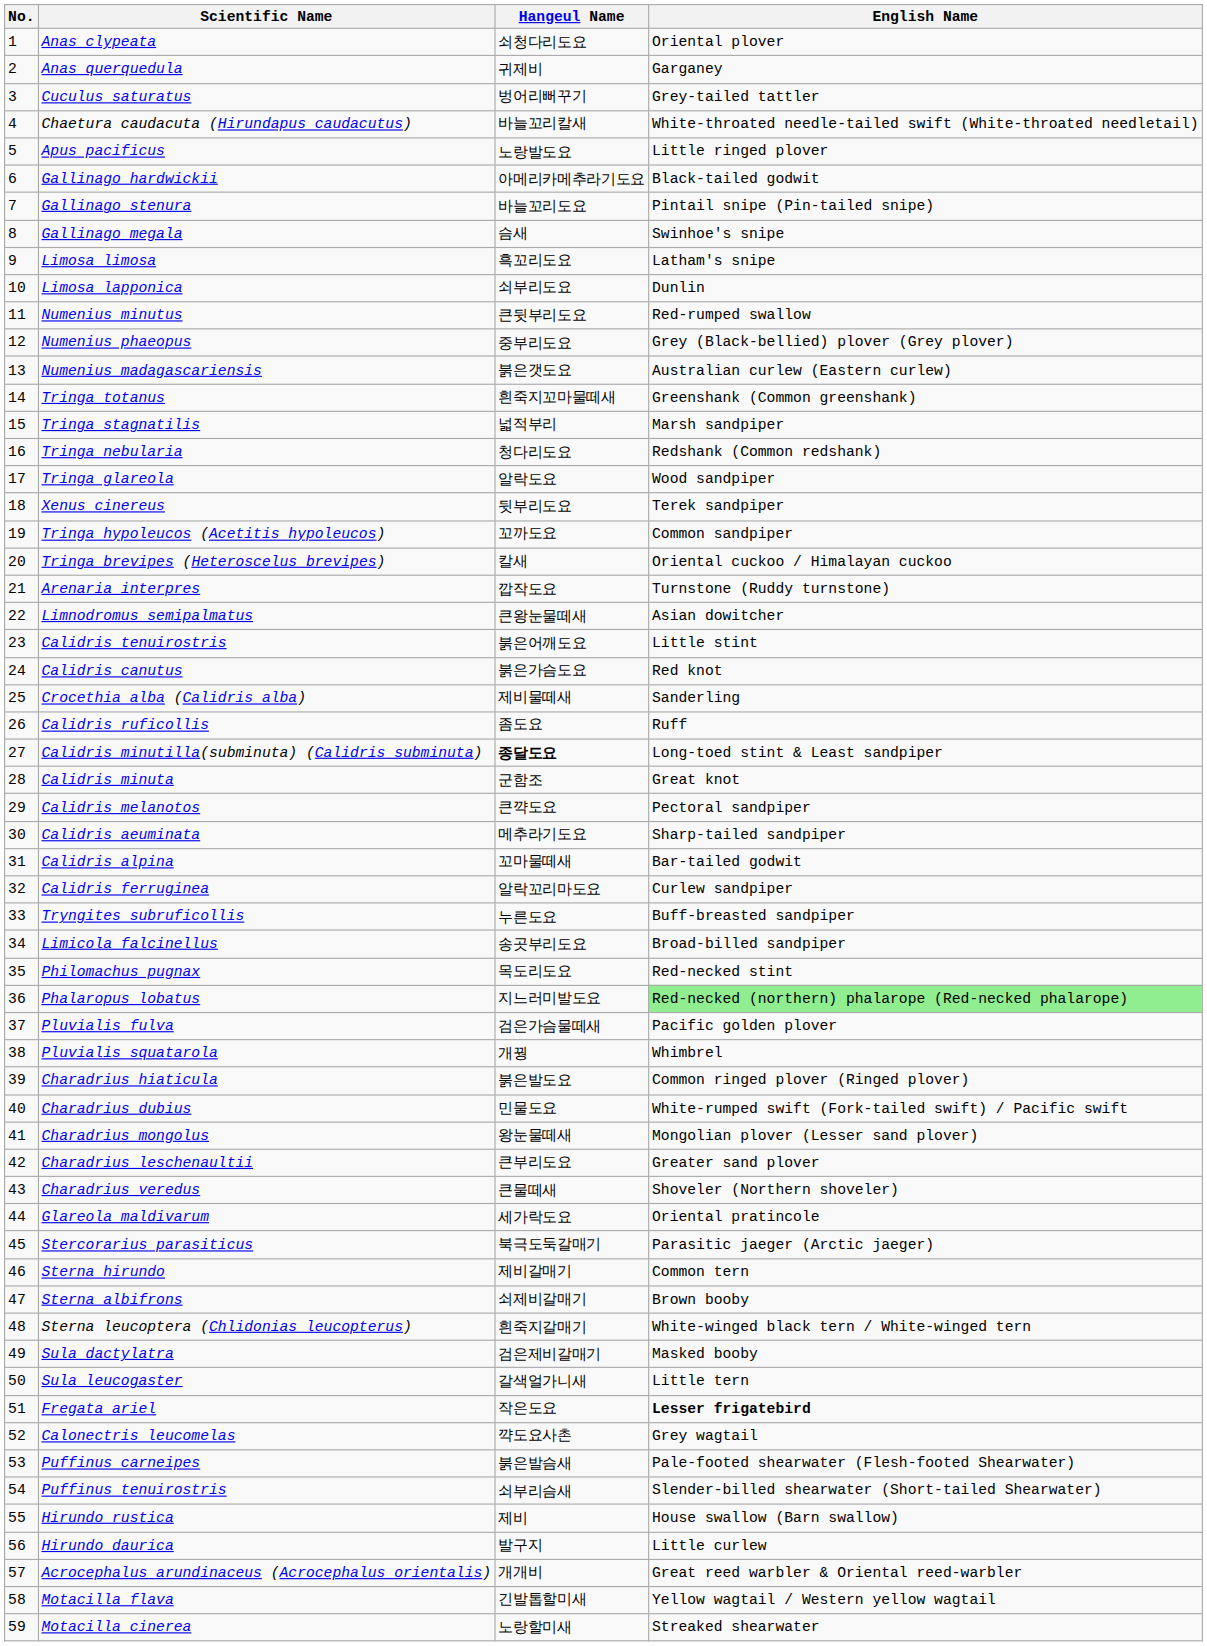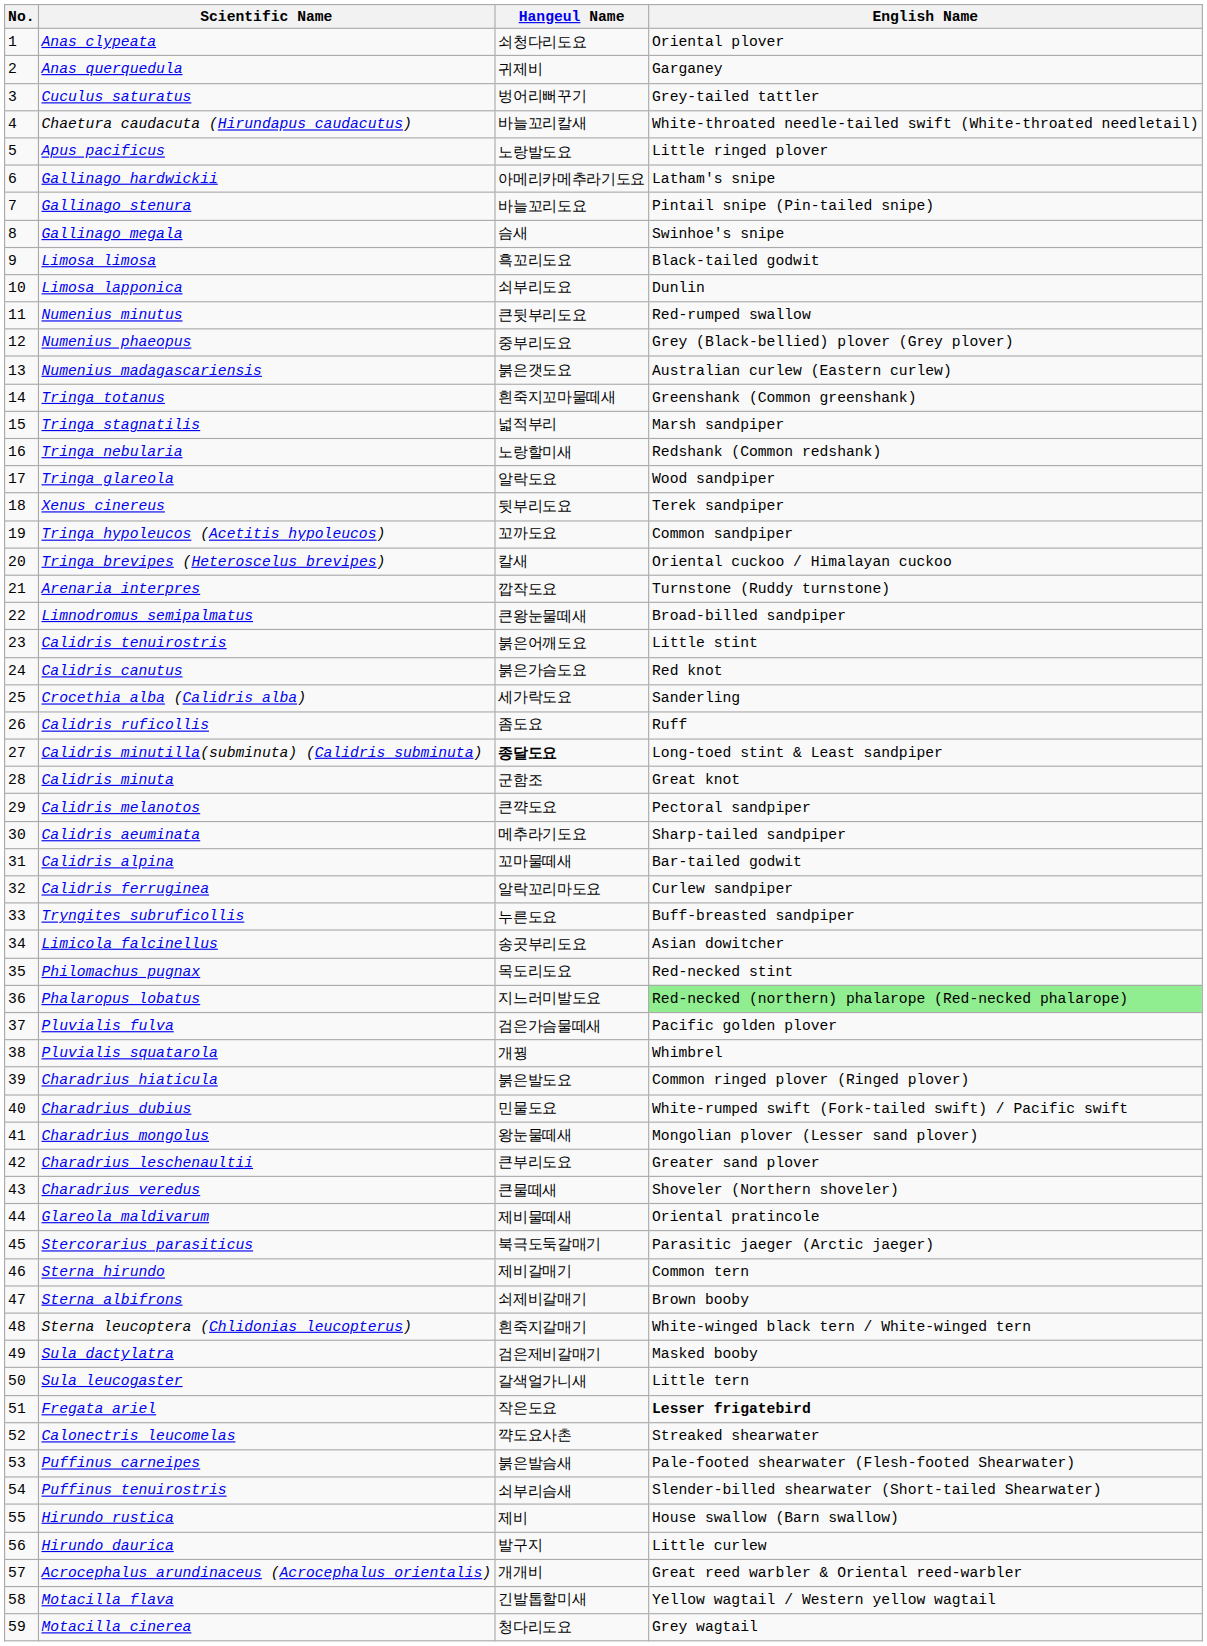 <table class="wikitable">
 <tr>
 <th>No.</th>
 <th>Scientific Name</th>
 <th><a href='#'>Hangeul</a> Name</th>
 <th>English Name</th>
 </tr>
 <tr>
 <td>1</td>
 <td><em><a href='#'>Anas clypeata</a></em></td>
 <td>쇠청다리도요</td>
 <td>Oriental plover</td>
 </tr>
 <tr>
 <td>2</td>
 <td><em><a href='#'>Anas querquedula</a></em></td>
 <td>귀제비</td>
 <td>Garganey</td>
 </tr>
 <tr>
 <td>3</td>
 <td><em><a href='#'>Cuculus saturatus</a></em></td>
 <td>벙어리뻐꾸기</td>
 <td>Grey-tailed tattler</td>
 </tr>
 <tr>
 <td>4</td>
 <td><em>Chaetura caudacuta (<a href='#'>Hirundapus caudacutus</a>)</em></td>
 <td>바늘꼬리칼새</td>
 <td>White-throated needle-tailed swift (White-throated needletail)</td>
 </tr>
 <tr>
 <td>5</td>
 <td><em><a href='#'>Apus pacificus</a></em></td>
 <td>노랑발도요</td>
 <td>Little ringed plover</td>
 </tr>
 <tr>
 <td>6</td>
 <td><em><a href='#'>Gallinago hardwickii</a></em></td>
 <td>아메리카메추라기도요</td>
-<td>Black-tailed godwit</td>
+<td>Latham's snipe</td>
 </tr>
 <tr>
 <td>7</td>
 <td><em><a href='#'>Gallinago stenura</a></em></td>
 <td>바늘꼬리도요</td>
 <td>Pintail snipe (Pin-tailed snipe)</td>
 </tr>
 <tr>
 <td>8</td>
 <td><em><a href='#'>Gallinago megala</a></em></td>
 <td>슴새</td>
 <td>Swinhoe's snipe</td>
 </tr>
 <tr>
 <td>9</td>
 <td><em><a href='#'>Limosa limosa</a></em></td>
 <td>흑꼬리도요</td>
-<td>Latham's snipe</td>
+<td>Black-tailed godwit</td>
 </tr>
 <tr>
 <td>10</td>
 <td><em><a href='#'>Limosa lapponica</a></em></td>
 <td>쇠부리도요</td>
 <td>Dunlin</td>
 </tr>
 <tr>
 <td>11</td>
 <td><em><a href='#'>Numenius minutus</a></em></td>
 <td>큰뒷부리도요</td>
 <td>Red-rumped swallow</td>
 </tr>
 <tr>
 <td>12</td>
 <td><em><a href='#'>Numenius phaeopus</a></em></td>
 <td>중부리도요</td>
 <td>Grey (Black-bellied) plover (Grey plover)</td>
 </tr>
 <tr>
 <td>13</td>
 <td><em><a href='#'>Numenius madagascariensis</a></em></td>
 <td>붉은갯도요</td>
 <td>Australian curlew (Eastern curlew)</td>
 </tr>
 <tr>
 <td>14</td>
 <td><em><a href='#'>Tringa totanus</a></em></td>
 <td>흰죽지꼬마물떼새</td>
 <td>Greenshank (Common greenshank)</td>
 </tr>
 <tr>
 <td>15</td>
 <td><em><a href='#'>Tringa stagnatilis</a></em></td>
 <td>넓적부리</td>
 <td>Marsh sandpiper</td>
 </tr>
 <tr>
 <td>16</td>
 <td><em><a href='#'>Tringa nebularia</a></em></td>
-<td>청다리도요</td>
+<td>노랑할미새</td>
 <td>Redshank (Common redshank)</td>
 </tr>
 <tr>
 <td>17</td>
 <td><em><a href='#'>Tringa glareola</a></em></td>
 <td>알락도요</td>
 <td>Wood sandpiper</td>
 </tr>
 <tr>
 <td>18</td>
 <td><em><a href='#'>Xenus cinereus</a></em></td>
 <td>뒷부리도요</td>
 <td>Terek sandpiper</td>
 </tr>
 <tr>
 <td>19</td>
 <td><em><a href='#'>Tringa hypoleucos</a> (<a href='#'>Acetitis hypoleucos</a>)</em></td>
 <td>꼬까도요</td>
 <td>Common sandpiper</td>
 </tr>
 <tr>
 <td>20</td>
 <td><em><a href='#'>Tringa brevipes</a> (<a href='#'>Heteroscelus brevipes</a>)</em></td>
 <td>칼새</td>
 <td>Oriental cuckoo / Himalayan cuckoo</td>
 </tr>
 <tr>
 <td>21</td>
 <td><em><a href='#'>Arenaria interpres</a></em></td>
 <td>깝작도요</td>
 <td>Turnstone (Ruddy turnstone)</td>
 </tr>
 <tr>
 <td>22</td>
 <td><em><a href='#'>Limnodromus semipalmatus</a></em></td>
 <td>큰왕눈물떼새</td>
-<td>Asian dowitcher</td>
+<td>Broad-billed sandpiper</td>
 </tr>
 <tr>
 <td>23</td>
 <td><em><a href='#'>Calidris tenuirostris</a></em></td>
 <td>붉은어깨도요</td>
 <td>Little stint</td>
 </tr>
 <tr>
 <td>24</td>
 <td><em><a href='#'>Calidris canutus</a></em></td>
 <td>붉은가슴도요</td>
 <td>Red knot</td>
 </tr>
 <tr>
 <td>25</td>
 <td><em><a href='#'>Crocethia alba</a> (<a href='#'>Calidris alba</a>)</em></td>
-<td>제비물떼새</td>
+<td>세가락도요</td>
 <td>Sanderling</td>
 </tr>
 <tr>
 <td>26</td>
 <td><em><a href='#'>Calidris ruficollis</a></em></td>
 <td>좀도요</td>
 <td>Ruff</td>
 </tr>
 <tr>
 <td>27</td>
 <td><em><a href='#'>Calidris minutilla</a>(subminuta) (<a href='#'>Calidris subminuta</a>)</em></td>
 <td><strong>종달도요</strong></td>
 <td>Long-toed stint & Least sandpiper</td>
 </tr>
 <tr>
 <td>28</td>
 <td><em><a href='#'>Calidris minuta</a></em></td>
 <td>군함조</td>
 <td>Great knot</td>
 </tr>
 <tr>
 <td>29</td>
 <td><em><a href='#'>Calidris melanotos</a></em></td>
 <td>큰꺅도요</td>
 <td>Pectoral sandpiper</td>
 </tr>
 <tr>
 <td>30</td>
 <td><em><a href='#'>Calidris aeuminata</a></em></td>
 <td>메추라기도요</td>
 <td>Sharp-tailed sandpiper</td>
 </tr>
 <tr>
 <td>31</td>
 <td><em><a href='#'>Calidris alpina</a></em></td>
 <td>꼬마물떼새</td>
 <td>Bar-tailed godwit</td>
 </tr>
 <tr>
 <td>32</td>
 <td><em><a href='#'>Calidris ferruginea</a></em></td>
 <td>알락꼬리마도요</td>
 <td>Curlew sandpiper</td>
 </tr>
 <tr>
 <td>33</td>
 <td><em><a href='#'>Tryngites subruficollis</a></em></td>
 <td>누른도요</td>
 <td>Buff-breasted sandpiper</td>
 </tr>
 <tr>
 <td>34</td>
 <td><em><a href='#'>Limicola falcinellus</a></em></td>
 <td>송곳부리도요</td>
-<td>Broad-billed sandpiper</td>
+<td>Asian dowitcher</td>
 </tr>
 <tr>
 <td>35</td>
 <td><em><a href='#'>Philomachus pugnax</a></em></td>
 <td>목도리도요</td>
 <td>Red-necked stint</td>
 </tr>
 <tr>
 <td>36</td>
 <td><em><a href='#'>Phalaropus lobatus</a></em></td>
 <td>지느러미발도요</td>
 <td style="background: lightgreen;">Red-necked (northern) phalarope (Red-necked phalarope)</td>
 </tr>
 <tr>
 <td>37</td>
 <td><em><a href='#'>Pluvialis fulva</a></em></td>
 <td>검은가슴물떼새</td>
 <td>Pacific golden plover</td>
 </tr>
 <tr>
 <td>38</td>
 <td><em><a href='#'>Pluvialis squatarola</a></em></td>
 <td>개꿩</td>
 <td>Whimbrel</td>
 </tr>
 <tr>
 <td>39</td>
 <td><em><a href='#'>Charadrius hiaticula</a></em></td>
 <td>붉은발도요</td>
 <td>Common ringed plover (Ringed plover)</td>
 </tr>
 <tr>
 <td>40</td>
 <td><em><a href='#'>Charadrius dubius</a></em></td>
 <td>민물도요</td>
 <td>White-rumped swift (Fork-tailed swift) / Pacific swift</td>
 </tr>
 <tr>
 <td>41</td>
 <td><em><a href='#'>Charadrius mongolus</a></em></td>
 <td>왕눈물떼새</td>
 <td>Mongolian plover (Lesser sand plover)</td>
 </tr>
 <tr>
 <td>42</td>
 <td><em><a href='#'>Charadrius leschenaultii</a></em></td>
 <td>큰부리도요</td>
 <td>Greater sand plover</td>
 </tr>
 <tr>
 <td>43</td>
 <td><em><a href='#'>Charadrius veredus</a></em></td>
 <td>큰물떼새</td>
 <td>Shoveler (Northern shoveler)</td>
 </tr>
 <tr>
 <td>44</td>
 <td><em><a href='#'>Glareola maldivarum</a></em></td>
-<td>세가락도요</td>
+<td>제비물떼새</td>
 <td>Oriental pratincole</td>
 </tr>
 <tr>
 <td>45</td>
 <td><em><a href='#'>Stercorarius parasiticus</a></em></td>
 <td>북극도둑갈매기</td>
 <td>Parasitic jaeger (Arctic jaeger)</td>
 </tr>
 <tr>
 <td>46</td>
 <td><em><a href='#'>Sterna hirundo</a></em></td>
 <td>제비갈매기</td>
 <td>Common tern</td>
 </tr>
 <tr>
 <td>47</td>
 <td><em><a href='#'>Sterna albifrons</a></em></td>
 <td>쇠제비갈매기</td>
 <td>Brown booby</td>
 </tr>
 <tr>
 <td>48</td>
 <td><em>Sterna leucoptera (<a href='#'>Chlidonias leucopterus</a>)</em></td>
 <td>흰죽지갈매기</td>
 <td>White-winged black tern / White-winged tern</td>
 </tr>
 <tr>
 <td>49</td>
 <td><em><a href='#'>Sula dactylatra</a></em></td>
 <td>검은제비갈매기</td>
 <td>Masked booby</td>
 </tr>
 <tr>
 <td>50</td>
 <td><em><a href='#'>Sula leucogaster</a></em></td>
 <td>갈색얼가니새</td>
 <td>Little tern</td>
 </tr>
 <tr>
 <td>51</td>
 <td><em><a href='#'>Fregata ariel</a></em></td>
 <td>작은도요</td>
 <td><strong>Lesser frigatebird</strong></td>
 </tr>
 <tr>
 <td>52</td>
 <td><em><a href='#'>Calonectris leucomelas</a></em></td>
 <td>꺅도요사촌</td>
-<td>Grey wagtail</td>
+<td>Streaked shearwater</td>
 </tr>
 <tr>
 <td>53</td>
 <td><em><a href='#'>Puffinus carneipes</a></em></td>
 <td>붉은발슴새</td>
 <td>Pale-footed shearwater (Flesh-footed Shearwater)</td>
 </tr>
 <tr>
 <td>54</td>
 <td><em><a href='#'>Puffinus tenuirostris</a></em></td>
 <td>쇠부리슴새</td>
 <td>Slender-billed shearwater (Short-tailed Shearwater)</td>
 </tr>
 <tr>
 <td>55</td>
 <td><em><a href='#'>Hirundo rustica</a></em></td>
 <td>제비</td>
 <td>House swallow (Barn swallow)</td>
 </tr>
 <tr>
 <td>56</td>
 <td><em><a href='#'>Hirundo daurica</a></em></td>
 <td>발구지</td>
 <td>Little curlew</td>
 </tr>
 <tr>
 <td>57</td>
 <td><em><a href='#'>Acrocephalus arundinaceus</a> (<a href='#'>Acrocephalus orientalis</a>)</em></td>
 <td>개개비</td>
 <td>Great reed warbler & Oriental reed-warbler</td>
 </tr>
 <tr>
 <td>58</td>
 <td><em><a href='#'>Motacilla flava</a></em></td>
 <td>긴발톱할미새</td>
 <td>Yellow wagtail / Western yellow wagtail</td>
 </tr>
 <tr>
 <td>59</td>
 <td><em><a href='#'>Motacilla cinerea</a></em></td>
-<td>노랑할미새</td>
-<td>Streaked shearwater</td>
+<td>청다리도요</td>
+<td>Grey wagtail</td>
 </tr>
 </table>
